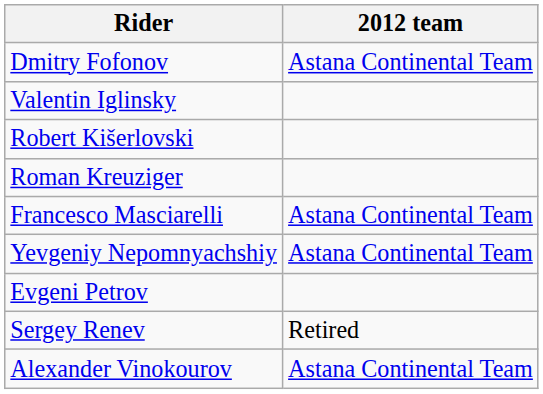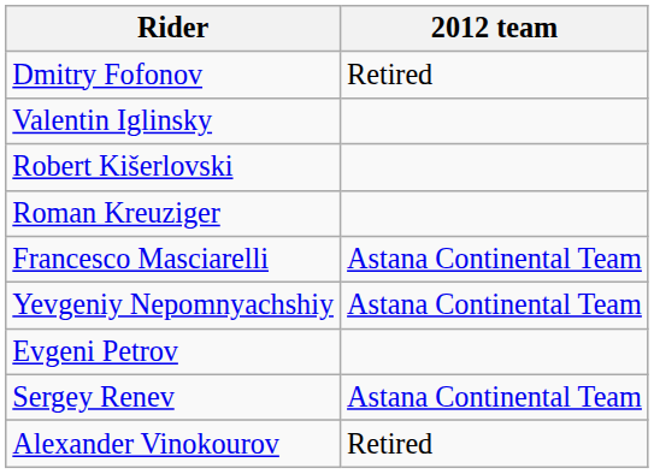 <table class="wikitable">
 <tr>
 <th>Rider</th>
 <th>2012 team</th>
 </tr>
 <tr>
 <td><a href='#'>Dmitry Fofonov</a></td>
-<td><a href='#'>Astana Continental Team</a></td>
+<td>Retired</td>
 </tr>
 <tr>
 <td><a href='#'>Valentin Iglinsky</a></td>
 <td></td>
 </tr>
 <tr>
 <td><a href='#'>Robert Kišerlovski</a></td>
 <td></td>
 </tr>
 <tr>
 <td><a href='#'>Roman Kreuziger</a></td>
 <td></td>
 </tr>
 <tr>
 <td><a href='#'>Francesco Masciarelli</a></td>
 <td><a href='#'>Astana Continental Team</a></td>
 </tr>
 <tr>
 <td><a href='#'>Yevgeniy Nepomnyachshiy</a></td>
 <td><a href='#'>Astana Continental Team</a></td>
 </tr>
 <tr>
 <td><a href='#'>Evgeni Petrov</a></td>
 <td></td>
 </tr>
 <tr>
 <td><a href='#'>Sergey Renev</a></td>
-<td>Retired</td>
+<td><a href='#'>Astana Continental Team</a></td>
 </tr>
 <tr>
 <td><a href='#'>Alexander Vinokourov</a></td>
-<td><a href='#'>Astana Continental Team</a></td>
+<td>Retired</td>
 </tr>
 </table>
